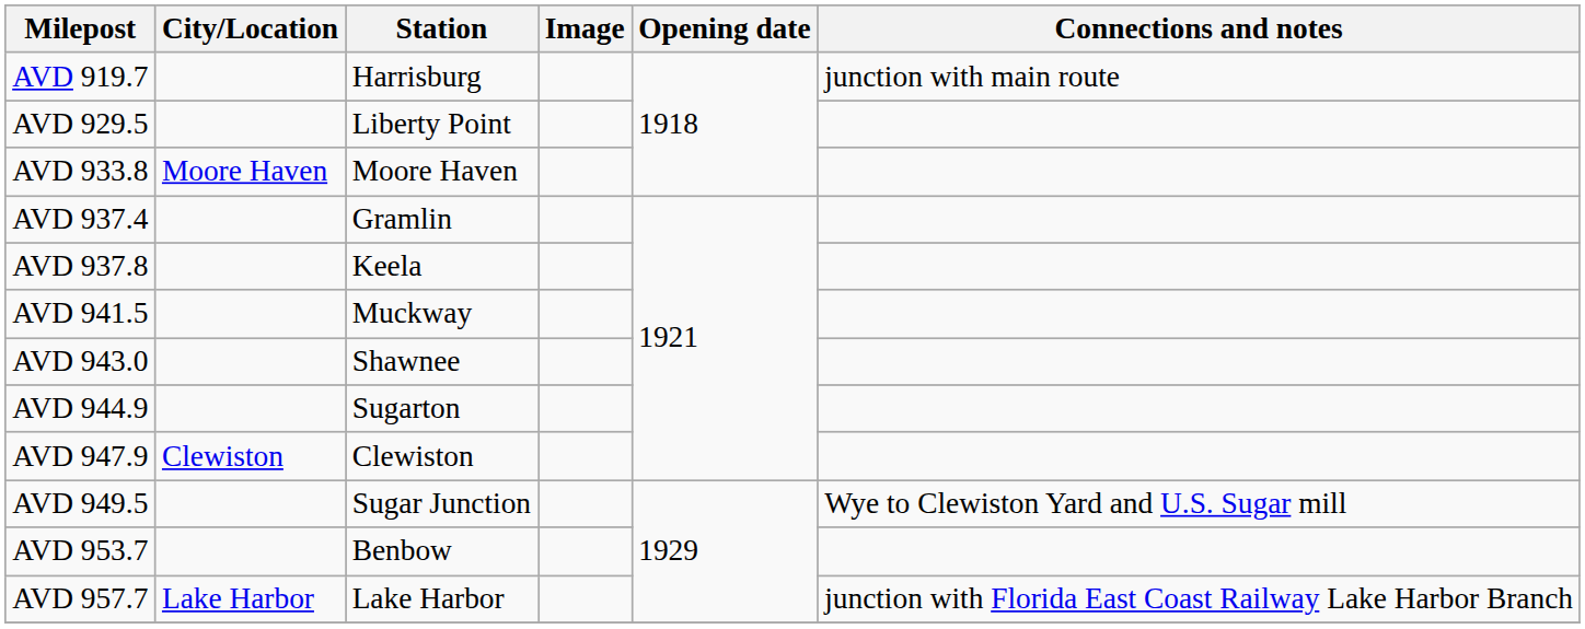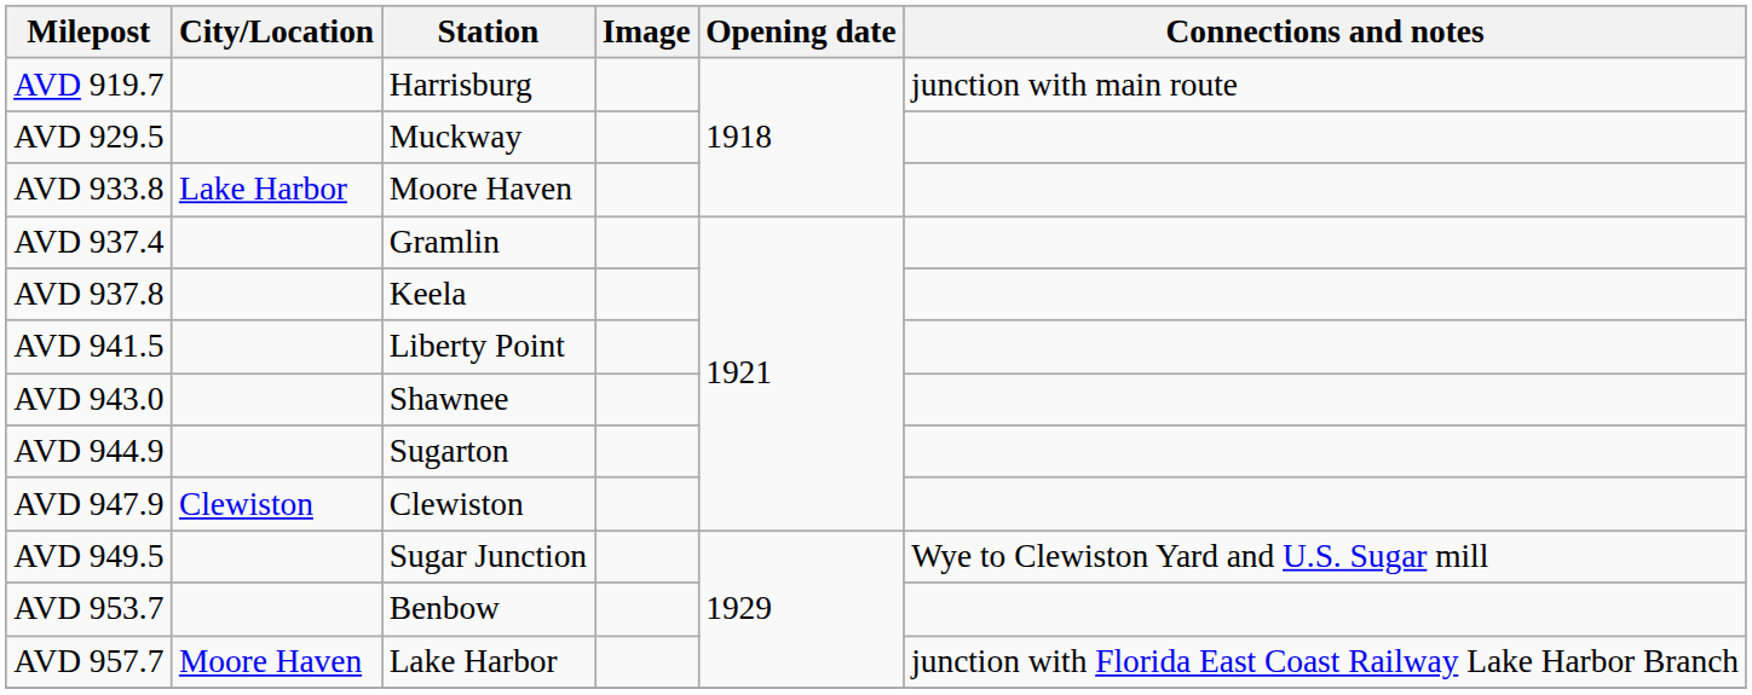 <table class="wikitable">
 <tr>
 <th>Milepost</th>
 <th>City/Location</th>
 <th>Station</th>
 <th>Image</th>
 <th>Opening date</th>
 <th>Connections and notes</th>
 </tr>
 <tr>
 <td><a href='#'>AVD</a> 919.7</td>
 <td></td>
 <td>Harrisburg</td>
 <td></td>
 <td ! rowspan="3">1918</td>
 <td>junction with main route</td>
 </tr>
 <tr>
 <td>AVD 929.5</td>
 <td></td>
-<td>Liberty Point</td>
+<td>Muckway</td>
 <td></td>
 <td></td>
 </tr>
 <tr>
 <td>AVD 933.8</td>
-<td><a href='#'>Moore Haven</a></td>
+<td><a href='#'>Lake Harbor</a></td>
 <td>Moore Haven</td>
 <td></td>
 <td></td>
 </tr>
 <tr>
 <td>AVD 937.4</td>
 <td></td>
 <td>Gramlin</td>
 <td></td>
 <td ! rowspan="6">1921</td>
 <td></td>
 </tr>
 <tr>
 <td>AVD 937.8</td>
 <td></td>
 <td>Keela</td>
 <td></td>
 <td></td>
 </tr>
 <tr>
 <td>AVD 941.5</td>
 <td></td>
-<td>Muckway</td>
+<td>Liberty Point</td>
 <td></td>
 <td></td>
 </tr>
 <tr>
 <td>AVD 943.0</td>
 <td></td>
 <td>Shawnee</td>
 <td></td>
 <td></td>
 </tr>
 <tr>
 <td>AVD 944.9</td>
 <td></td>
 <td>Sugarton</td>
 <td></td>
 <td></td>
 </tr>
 <tr>
 <td>AVD 947.9</td>
 <td><a href='#'>Clewiston</a></td>
 <td>Clewiston</td>
 <td></td>
 <td></td>
 </tr>
 <tr>
 <td>AVD 949.5</td>
 <td></td>
 <td>Sugar Junction</td>
 <td></td>
 <td ! rowspan="3">1929</td>
 <td>Wye to Clewiston Yard and <a href='#'>U.S. Sugar</a> mill</td>
 </tr>
 <tr>
 <td>AVD 953.7</td>
 <td></td>
 <td>Benbow</td>
 <td></td>
 <td></td>
 </tr>
 <tr>
 <td>AVD 957.7</td>
-<td><a href='#'>Lake Harbor</a></td>
+<td><a href='#'>Moore Haven</a></td>
 <td>Lake Harbor</td>
 <td></td>
 <td>junction with <a href='#'>Florida East Coast Railway</a> Lake Harbor Branch</td>
 </tr>
 <tr>
 </tr>
 </table>
